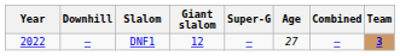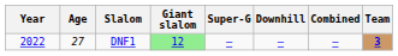 <table class=wikitable style="text-align:center">
 <tr>
 <th>  Year  </th>
-<th>Downhill</th>
+<th> Age </th>
 <th> Slalom </th>
 <th> Giant <br> slalom </th>
 <th>Super-G</th>
-<th> Age </th>
+<th>Downhill</th>
 <th>Combined</th>
 <th>Team</th>
 </tr>
 <tr>
 <td><a href='#'>2022</a></td>
+<td><em>27</em></td>
+<td><a href='#'>DNF1</a></td>
+<td style="background: lightgreen;"><a href='#'>12</a></td>
 <td><a href='#'>—</a></td>
-<td><a href='#'>DNF1</a></td>
-<td><a href='#'>12</a></td>
 <td><a href='#'>—</a></td>
-<td><em>27</em></td>
 <td><a href='#'>—</a></td>
 <td bgcolor="#c96"><strong><a href='#'>3</a></strong></td>
 </tr>
 </table>
